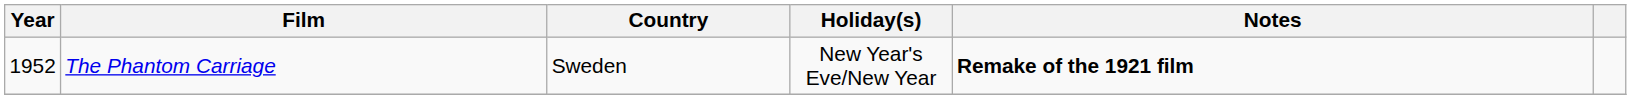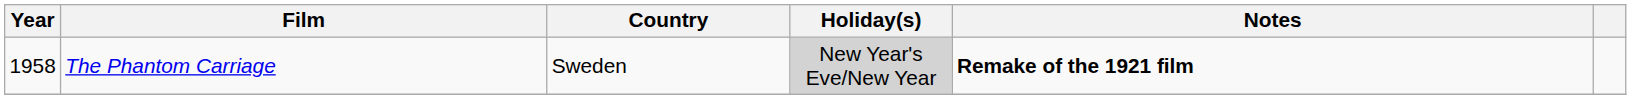 <table class="wikitable plainrowheaders sortable">
 <tr>
 <th style=width:3%>Year</th>
 <th style=width:30%>Film</th>
 <th style=width:15%>Country</th>
 <th style=width:10%>Holiday(s)</th>
 <th>Notes</th>
 <th style=width:2%></th>
 </tr>
 <tr>
-<td>1952</td>
+<td>1958</td>
 <td><em><a href='#'>The Phantom Carriage</a></em></td>
 <td>Sweden</td>
-<td align=center>New Year's Eve/New Year</td>
+<td align=center style="background: lightgrey;">New Year's Eve/New Year</td>
 <td><strong>Remake of the 1921 film</strong></td>
 <td align=center></td>
 </tr>
 <tr>
 </tr>
 </table>
